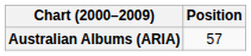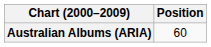 <table class="wikitable plainrowheaders">
 <tr>
 <th scope="col">Chart (2000–2009)</th>
 <th scope="col">Position</th>
 </tr>
 <tr>
 <th scope="row">Australian Albums (ARIA)</th>
-<td align="center">57</td>
+<td align="center">60</td>
 </tr>
 </table>
